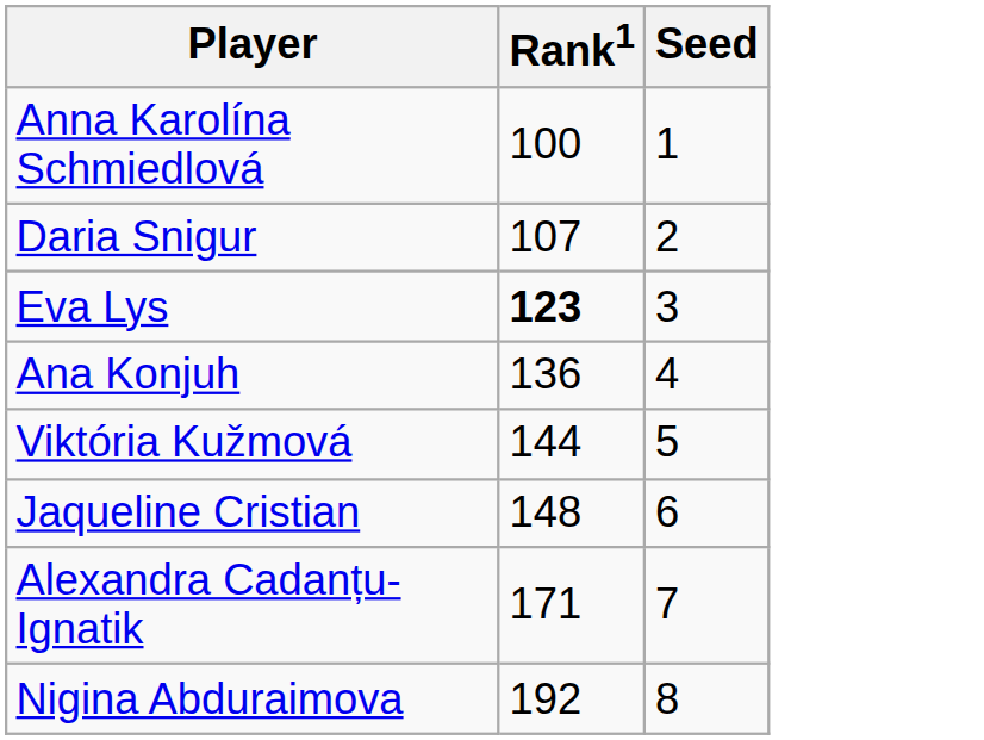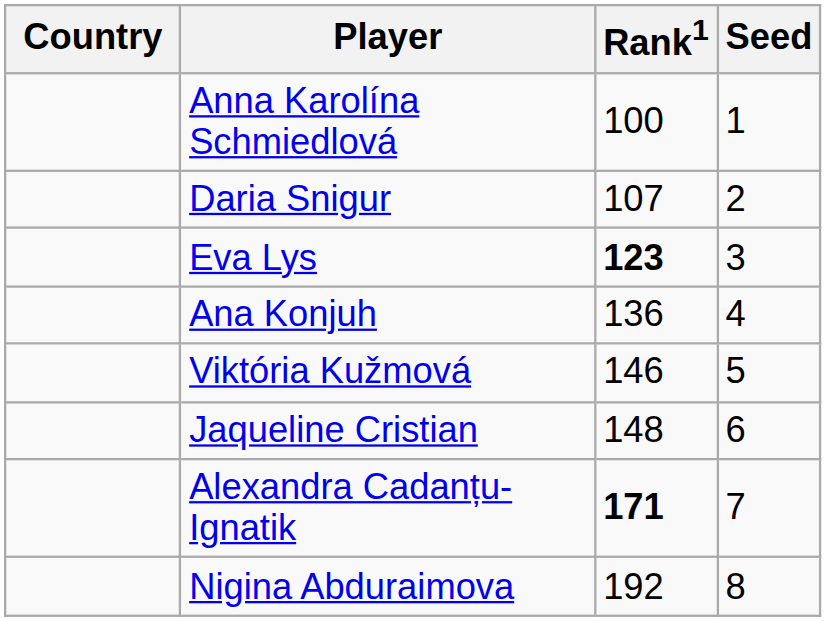 <table class="sortable wikitable">
 <tr>
+<th width="70">Country</th>
 <th width="175">Player</th>
 <th>Rank<sup>1</sup></th>
 <th>Seed</th>
 </tr>
 <tr>
+<td></td>
 <td><a href='#'>Anna Karolína Schmiedlová</a></td>
 <td>100</td>
 <td>1</td>
 </tr>
 <tr>
+<td></td>
 <td><a href='#'>Daria Snigur</a></td>
 <td>107</td>
 <td>2</td>
 </tr>
 <tr>
+<td></td>
 <td><a href='#'>Eva Lys</a></td>
 <td><strong>123</strong></td>
 <td>3</td>
 </tr>
 <tr>
+<td></td>
 <td><a href='#'>Ana Konjuh</a></td>
 <td>136</td>
 <td>4</td>
 </tr>
 <tr>
+<td></td>
 <td><a href='#'>Viktória Kužmová</a></td>
-<td>144</td>
+<td>146</td>
 <td>5</td>
 </tr>
 <tr>
+<td></td>
 <td><a href='#'>Jaqueline Cristian</a></td>
 <td>148</td>
 <td>6</td>
 </tr>
 <tr>
+<td></td>
 <td><a href='#'>Alexandra Cadanțu-Ignatik</a></td>
-<td>171</td>
+<td><strong>171</strong></td>
 <td>7</td>
 </tr>
 <tr>
+<td></td>
 <td><a href='#'>Nigina Abduraimova</a></td>
 <td>192</td>
 <td>8</td>
 </tr>
 </table>
